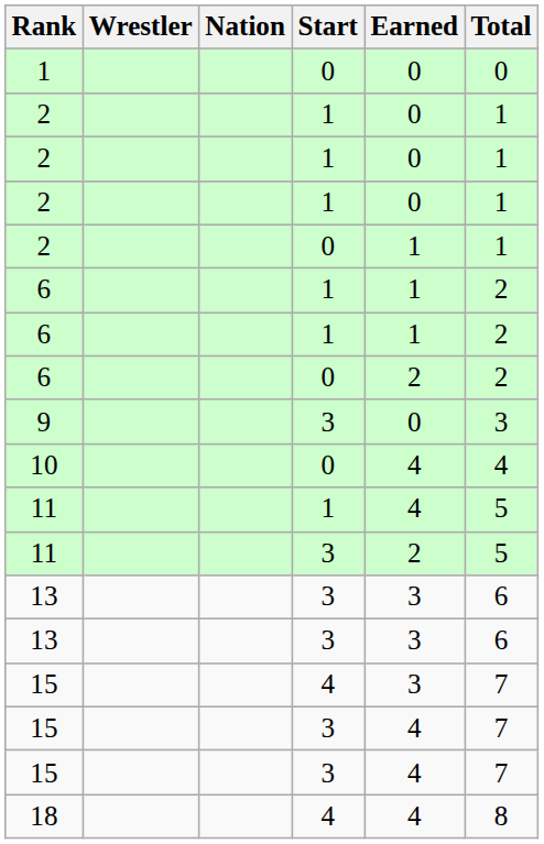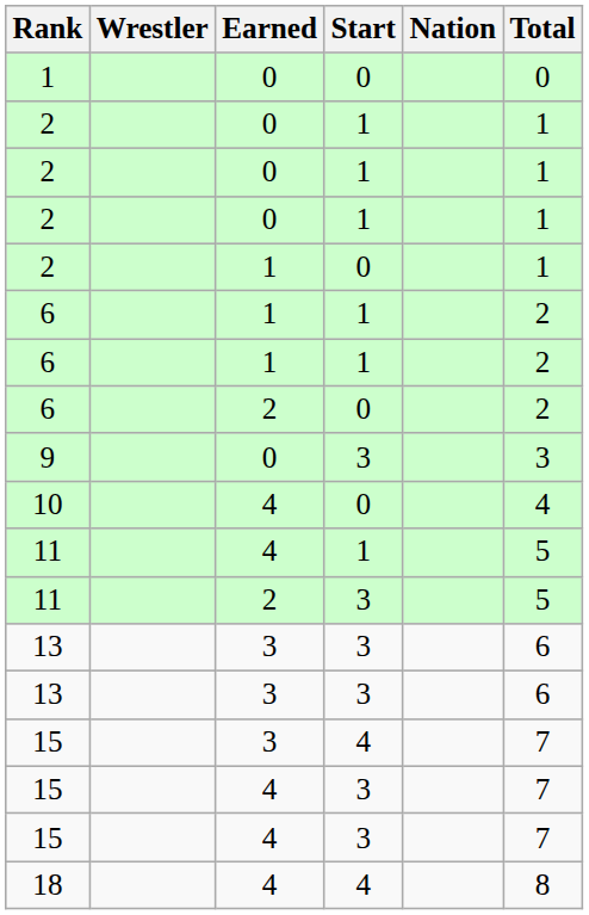 <table class="wikitable sortable" style="text-align:center;">
 <tr>
 <th>Rank</th>
 <th>Wrestler</th>
+<th>Earned</th>
+<th>Start</th>
 <th>Nation</th>
-<th>Start</th>
-<th>Earned</th>
 <th>Total</th>
 </tr>
 <tr style="background:#cfc;">
 <td>1</td>
 <td align=left></td>
-<td align=left></td>
 <td>0</td>
 <td>0</td>
+<td align=left></td>
 <td>0</td>
 </tr>
 <tr style="background:#cfc;">
 <td>2</td>
 <td align=left></td>
+<td>0</td>
+<td>1</td>
 <td align=left></td>
-<td>1</td>
-<td>0</td>
 <td>1</td>
 </tr>
 <tr style="background:#cfc;">
 <td>2</td>
 <td align=left></td>
+<td>0</td>
+<td>1</td>
 <td align=left></td>
-<td>1</td>
-<td>0</td>
 <td>1</td>
 </tr>
 <tr style="background:#cfc;">
 <td>2</td>
 <td align=left></td>
+<td>0</td>
+<td>1</td>
 <td align=left></td>
-<td>1</td>
-<td>0</td>
 <td>1</td>
 </tr>
 <tr style="background:#cfc;">
 <td>2</td>
 <td align=left></td>
+<td>1</td>
+<td>0</td>
 <td align=left></td>
-<td>0</td>
-<td>1</td>
 <td>1</td>
 </tr>
 <tr style="background:#cfc;">
 <td>6</td>
 <td align=left></td>
-<td align=left></td>
 <td>1</td>
 <td>1</td>
+<td align=left></td>
 <td>2</td>
 </tr>
 <tr style="background:#cfc;">
 <td>6</td>
 <td align=left></td>
-<td align=left></td>
 <td>1</td>
 <td>1</td>
+<td align=left></td>
 <td>2</td>
 </tr>
 <tr style="background:#cfc;">
 <td>6</td>
 <td align=left></td>
+<td>2</td>
+<td>0</td>
 <td align=left></td>
-<td>0</td>
-<td>2</td>
 <td>2</td>
 </tr>
 <tr style="background:#cfc;">
 <td>9</td>
 <td align=left></td>
+<td>0</td>
+<td>3</td>
 <td align=left></td>
-<td>3</td>
-<td>0</td>
 <td>3</td>
 </tr>
 <tr style="background:#cfc;">
 <td>10</td>
 <td align=left></td>
+<td>4</td>
+<td>0</td>
 <td align=left></td>
-<td>0</td>
-<td>4</td>
 <td>4</td>
 </tr>
 <tr style="background:#cfc;">
 <td>11</td>
 <td align=left></td>
+<td>4</td>
+<td>1</td>
 <td align=left></td>
-<td>1</td>
-<td>4</td>
 <td>5</td>
 </tr>
 <tr style="background:#cfc;">
 <td>11</td>
 <td align=left></td>
+<td>2</td>
+<td>3</td>
 <td align=left></td>
-<td>3</td>
-<td>2</td>
 <td>5</td>
 </tr>
 <tr>
 <td>13</td>
 <td align=left></td>
-<td align=left></td>
 <td>3</td>
 <td>3</td>
+<td align=left></td>
 <td>6</td>
 </tr>
 <tr>
 <td>13</td>
 <td align=left></td>
-<td align=left></td>
 <td>3</td>
 <td>3</td>
+<td align=left></td>
 <td>6</td>
 </tr>
 <tr>
 <td>15</td>
 <td align=left></td>
+<td>3</td>
+<td>4</td>
 <td align=left></td>
-<td>4</td>
-<td>3</td>
 <td>7</td>
 </tr>
 <tr>
 <td>15</td>
 <td align=left></td>
+<td>4</td>
+<td>3</td>
 <td align=left></td>
-<td>3</td>
-<td>4</td>
 <td>7</td>
 </tr>
 <tr>
 <td>15</td>
 <td align=left></td>
+<td>4</td>
+<td>3</td>
 <td align=left></td>
-<td>3</td>
-<td>4</td>
 <td>7</td>
 </tr>
 <tr>
 <td>18</td>
 <td align=left></td>
-<td align=left></td>
 <td>4</td>
 <td>4</td>
+<td align=left></td>
 <td>8</td>
 </tr>
 </table>
